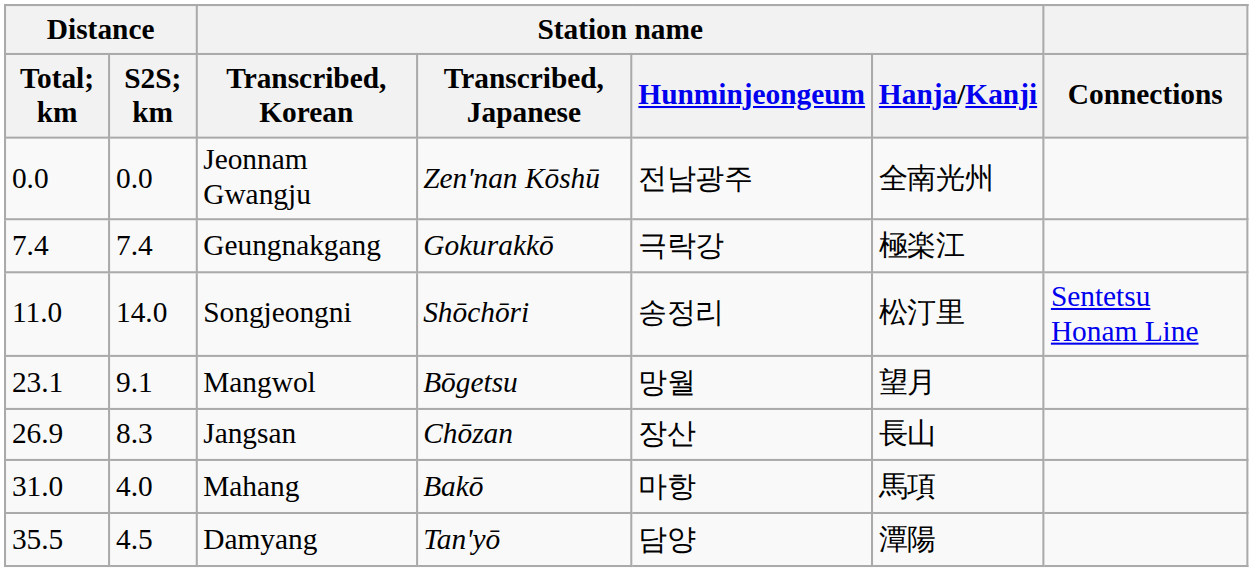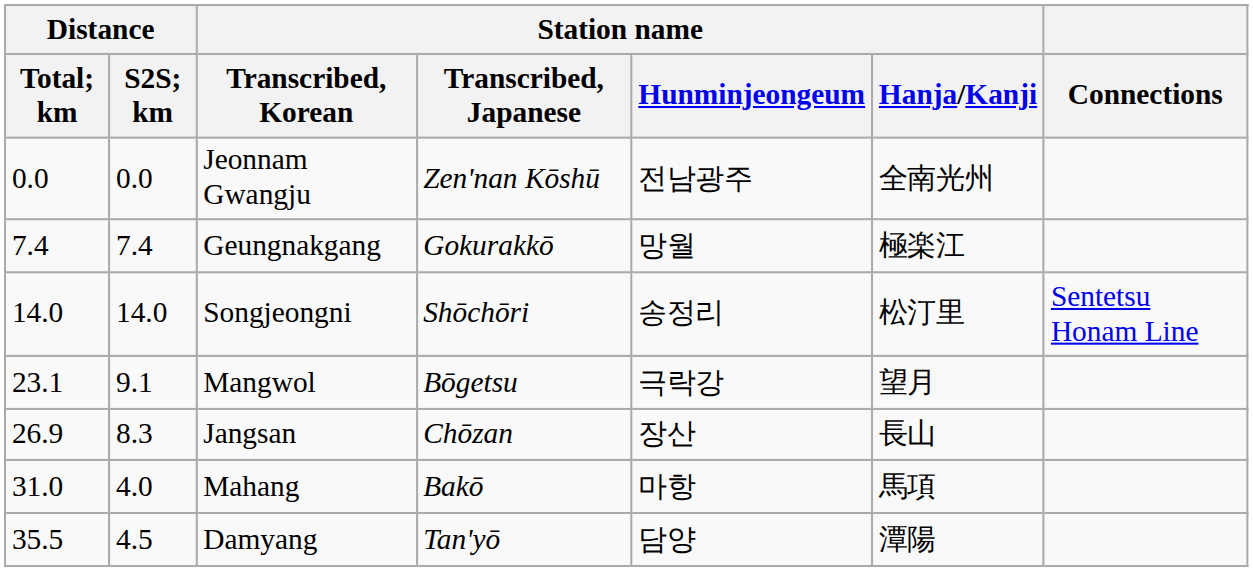 <table class="wikitable" style="font-size:90%;">
 <tr>
 </tr>
 <tr>
 <th colspan="2">Distance</th>
 <th colspan="4">Station name</th>
 <th colspan="3"></th>
 </tr>
 <tr>
 <th>Total; km</th>
 <th>S2S; km</th>
 <th>Transcribed, Korean</th>
 <th>Transcribed, Japanese</th>
 <th><a href='#'>Hunminjeongeum</a></th>
 <th><a href='#'>Hanja</a>/<a href='#'>Kanji</a></th>
 <th>Connections</th>
 </tr>
 <tr>
 <td>0.0</td>
 <td>0.0</td>
 <td>Jeonnam Gwangju</td>
 <td><em>Zen'nan Kōshū</em></td>
 <td>전남광주</td>
 <td>全南光州</td>
 <td></td>
 </tr>
 <tr>
 <td>7.4</td>
 <td>7.4</td>
 <td>Geungnakgang</td>
 <td><em>Gokurakkō</em></td>
-<td>극락강</td>
+<td>망월</td>
 <td>極楽江</td>
 <td></td>
 </tr>
 <tr>
-<td>11.0</td>
+<td>14.0</td>
 <td>14.0</td>
 <td>Songjeongni</td>
 <td><em>Shōchōri</em></td>
 <td>송정리</td>
 <td>松汀里</td>
 <td><a href='#'>Sentetsu</a> <a href='#'>Honam Line</a></td>
 </tr>
 <tr>
 <td>23.1</td>
 <td>9.1</td>
 <td>Mangwol</td>
 <td><em>Bōgetsu</em></td>
-<td>망월</td>
+<td>극락강</td>
 <td>望月</td>
 <td></td>
 </tr>
 <tr>
 <td>26.9</td>
 <td>8.3</td>
 <td>Jangsan</td>
 <td><em>Chōzan</em></td>
 <td>장산</td>
 <td>長山</td>
 <td></td>
 </tr>
 <tr>
 <td>31.0</td>
 <td>4.0</td>
 <td>Mahang</td>
 <td><em>Bakō</em></td>
 <td>마항</td>
 <td>馬項</td>
 <td></td>
 </tr>
 <tr>
 <td>35.5</td>
 <td>4.5</td>
 <td>Damyang</td>
 <td><em>Tan'yō</em></td>
 <td>담양</td>
 <td>潭陽</td>
 <td></td>
 </tr>
 </table>
